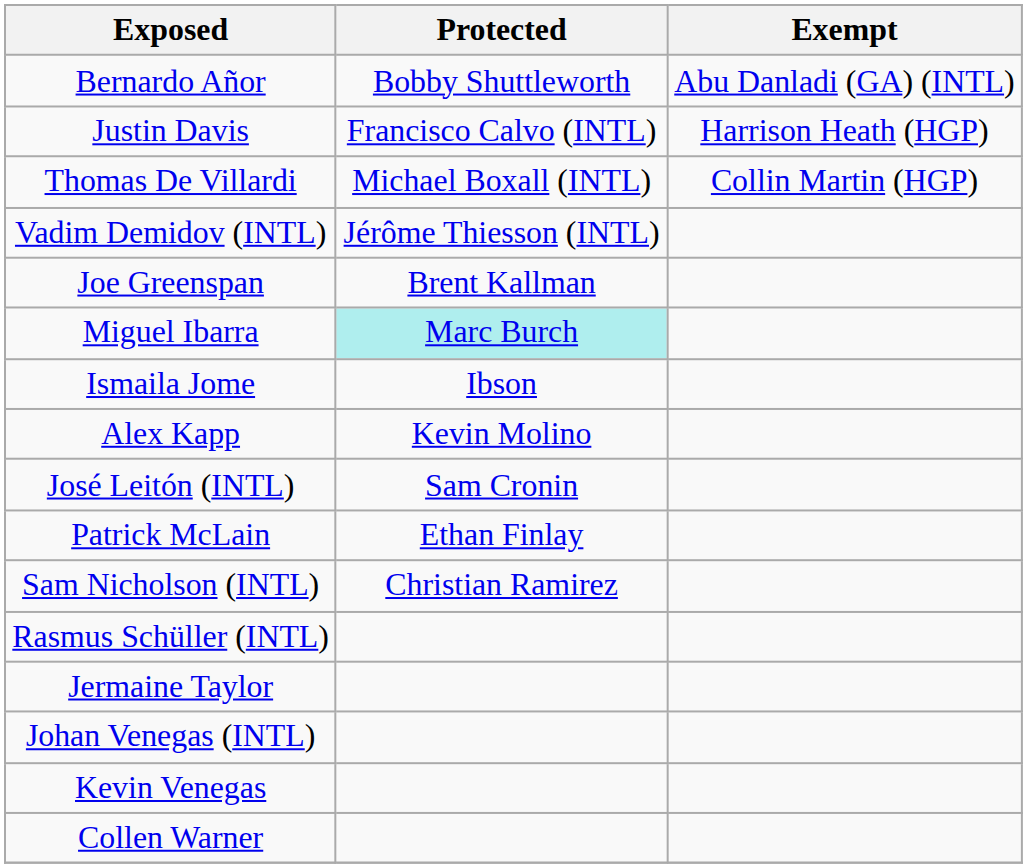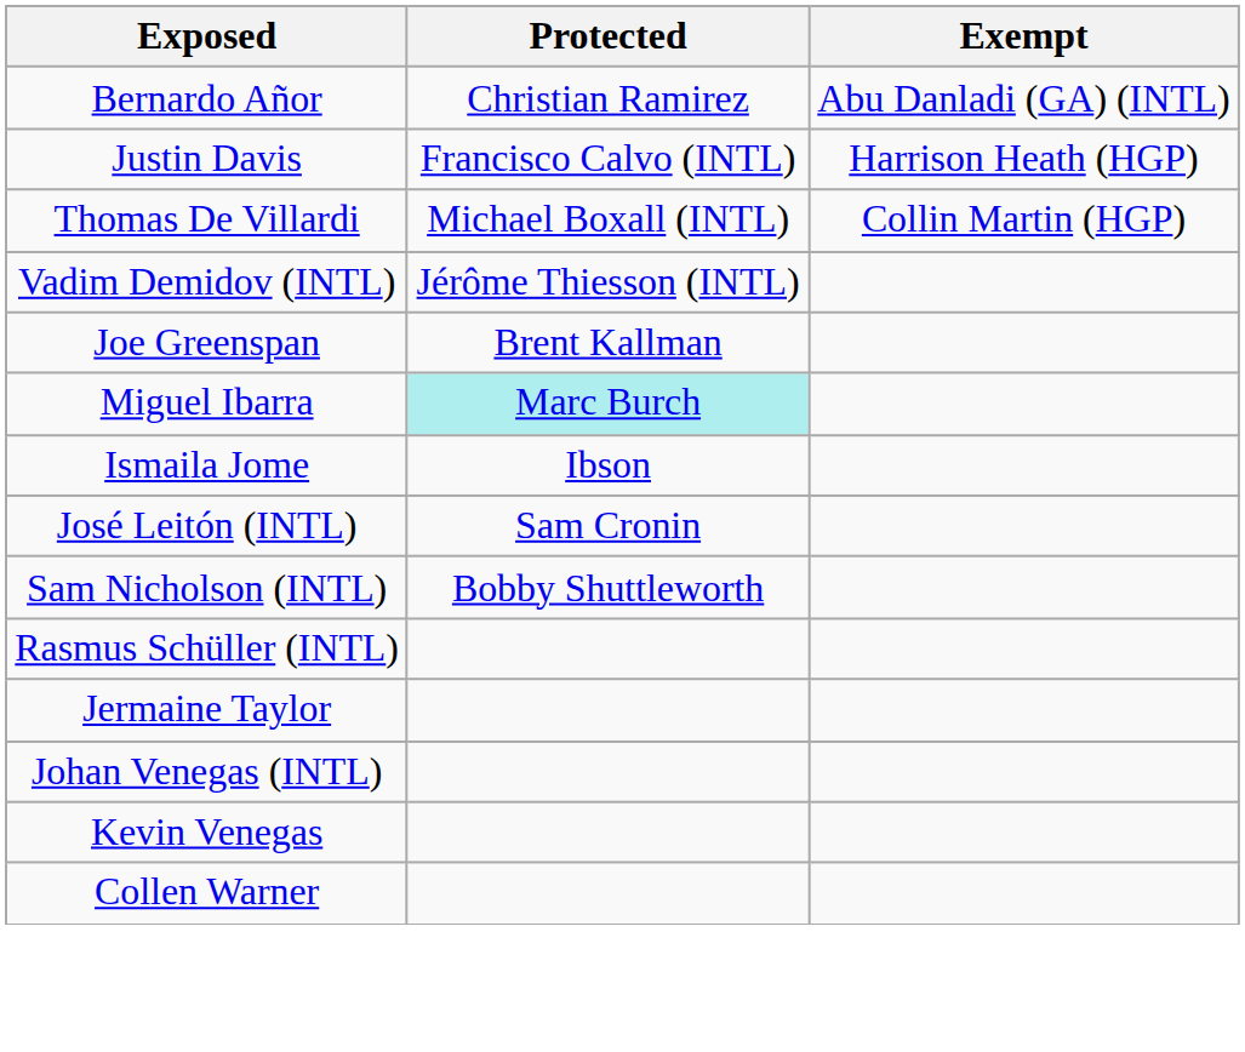 <table class="wikitable" style="text-align:center">
 <tr>
 <th>Exposed</th>
 <th>Protected</th>
 <th>Exempt</th>
 </tr>
 <tr>
 <td><a href='#'>Bernardo Añor</a></td>
-<td><a href='#'>Bobby Shuttleworth</a></td>
+<td><a href='#'>Christian Ramirez</a></td>
 <td><a href='#'>Abu Danladi</a> (<a href='#'>GA</a>) (<a href='#'>INTL</a>)</td>
 </tr>
 <tr>
 <td><a href='#'>Justin Davis</a></td>
 <td><a href='#'>Francisco Calvo</a> (<a href='#'>INTL</a>)</td>
 <td><a href='#'>Harrison Heath</a> (<a href='#'>HGP</a>)</td>
 </tr>
 <tr>
 <td><a href='#'>Thomas De Villardi</a></td>
 <td><a href='#'>Michael Boxall</a> (<a href='#'>INTL</a>)</td>
 <td><a href='#'>Collin Martin</a> (<a href='#'>HGP</a>)</td>
 </tr>
 <tr>
 <td><a href='#'>Vadim Demidov</a> (<a href='#'>INTL</a>)</td>
 <td><a href='#'>Jérôme Thiesson</a> (<a href='#'>INTL</a>)</td>
 <td></td>
 </tr>
 <tr>
 <td><a href='#'>Joe Greenspan</a></td>
 <td><a href='#'>Brent Kallman</a></td>
 <td></td>
 </tr>
 <tr>
 <td><a href='#'>Miguel Ibarra</a></td>
 <td style="background: paleturquoise;"><a href='#'>Marc Burch</a></td>
 <td></td>
 </tr>
 <tr>
 <td><a href='#'>Ismaila Jome</a></td>
 <td><a href='#'>Ibson</a></td>
 <td></td>
 </tr>
 <tr>
-<td><a href='#'>Alex Kapp</a></td>
-<td><a href='#'>Kevin Molino</a></td>
-<td></td>
-</tr>
-<tr>
 <td><a href='#'>José Leitón</a> (<a href='#'>INTL</a>)</td>
 <td><a href='#'>Sam Cronin</a></td>
 <td></td>
 </tr>
 <tr>
-<td><a href='#'>Patrick McLain</a></td>
-<td><a href='#'>Ethan Finlay</a></td>
-<td></td>
-</tr>
-<tr>
 <td><a href='#'>Sam Nicholson</a> (<a href='#'>INTL</a>)</td>
-<td><a href='#'>Christian Ramirez</a></td>
+<td><a href='#'>Bobby Shuttleworth</a></td>
 <td></td>
 </tr>
 <tr>
 <td><a href='#'>Rasmus Schüller</a> (<a href='#'>INTL</a>)</td>
 <td></td>
 <td></td>
 </tr>
 <tr>
 <td><a href='#'>Jermaine Taylor</a></td>
 <td></td>
 <td></td>
 </tr>
 <tr>
 <td><a href='#'>Johan Venegas</a> (<a href='#'>INTL</a>)</td>
 <td></td>
 <td></td>
 </tr>
 <tr>
 <td><a href='#'>Kevin Venegas</a></td>
 <td></td>
 <td></td>
 </tr>
 <tr>
 <td><a href='#'>Collen Warner</a></td>
 <td></td>
 <td></td>
 </tr>
 <tr>
 </tr>
 </table>
